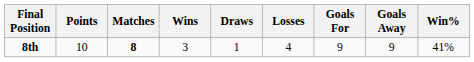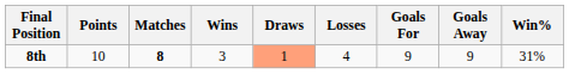 <table class="wikitable" style="font-size: 95%; text-align: center;">
 <tr>
 <th width=60>Final Position</th>
 <th width=60>Points</th>
 <th width=60>Matches</th>
 <th width=60>Wins</th>
 <th width=60>Draws</th>
 <th width=60>Losses</th>
 <th width=60>Goals For</th>
 <th width=60>Goals Away</th>
 <th width=60>Win%</th>
 </tr>
 <tr>
 <td><strong>8th</strong></td>
 <td>10</td>
 <td><strong>8</strong></td>
 <td>3</td>
-<td>1</td>
+<td style="background: lightsalmon;">1</td>
 <td>4</td>
 <td>9</td>
 <td>9</td>
-<td>41%</td>
+<td>31%</td>
 </tr>
 </table>
